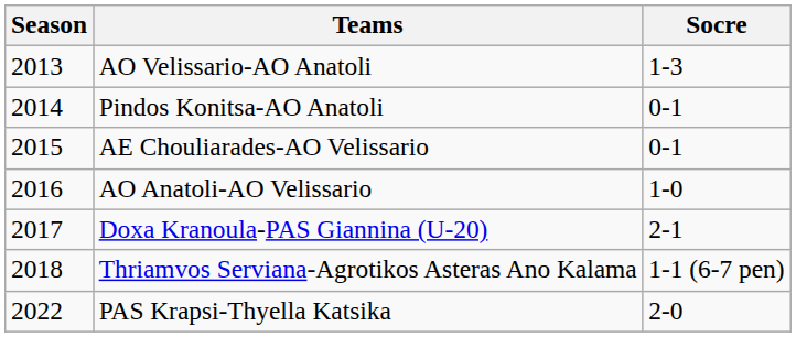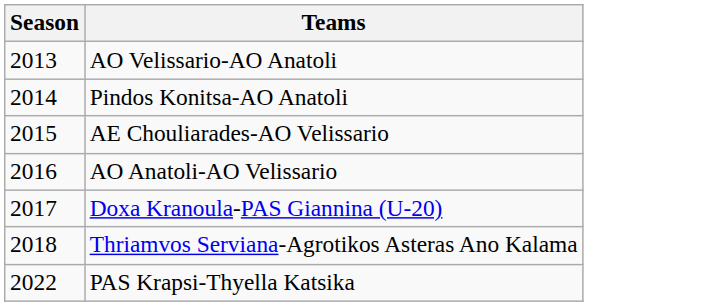 <table class="wikitable">
 <tr>
 <th>Season</th>
 <th>Teams</th>
-<th>Socre</th>
 </tr>
 <tr>
 <td>2013</td>
 <td>AO Velissario-AO Anatoli</td>
-<td>1-3</td>
 </tr>
 <tr>
 <td>2014</td>
 <td>Pindos Konitsa-AO Anatoli</td>
-<td>0-1</td>
 </tr>
 <tr>
 <td>2015</td>
 <td>AE Chouliarades-AO Velissario</td>
-<td>0-1</td>
 </tr>
 <tr>
 <td>2016</td>
 <td>AO Anatoli-AO Velissario</td>
-<td>1-0</td>
 </tr>
 <tr>
 <td>2017</td>
 <td><a href='#'>Doxa Kranoula</a>-<a href='#'>PAS Giannina (U-20)</a></td>
-<td>2-1</td>
 </tr>
 <tr>
 <td>2018</td>
 <td><a href='#'>Thriamvos Serviana</a>-Agrotikos Asteras Ano Kalama</td>
-<td>1-1 (6-7 pen)</td>
 </tr>
 <tr>
 <td>2022</td>
 <td>PAS Krapsi-Thyella Katsika</td>
-<td>2-0</td>
 </tr>
 </table>
